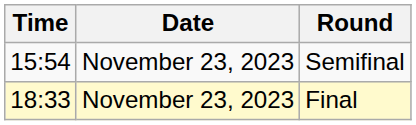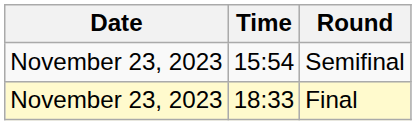 <table class="wikitable">
 <tr>
+<th>Date</th>
 <th>Time</th>
-<th>Date</th>
 <th>Round</th>
 </tr>
 <tr>
+<td>November 23, 2023</td>
 <td>15:54</td>
-<td>November 23, 2023</td>
 <td>Semifinal</td>
 </tr>
 <tr style=background:lemonchiffon>
+<td>November 23, 2023</td>
 <td>18:33</td>
-<td>November 23, 2023</td>
 <td>Final</td>
 </tr>
 </table>
